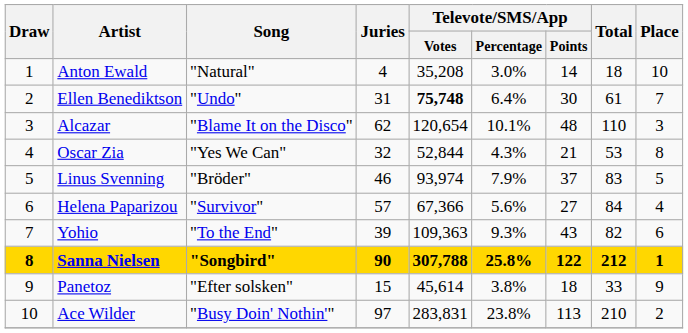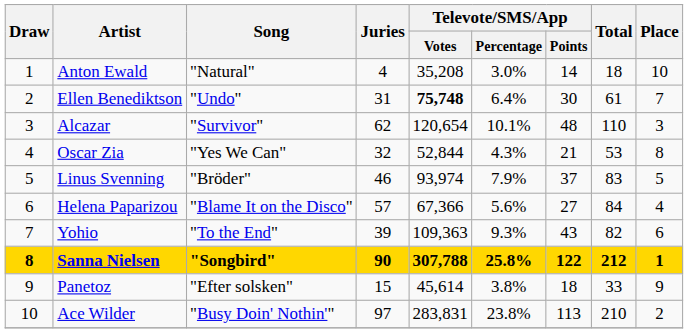 <table class="sortable wikitable" style="margin: 1em auto 1em auto; text-align:center;">
 <tr>
 <th rowspan="2">Draw</th>
 <th rowspan="2">Artist</th>
 <th rowspan="2">Song</th>
 <th rowspan="2">Juries</th>
 <th colspan="3">Televote/SMS/App</th>
 <th rowspan="2">Total</th>
 <th rowspan="2">Place</th>
 </tr>
 <tr>
 <th><small>Votes</small></th>
 <th><small>Percentage</small></th>
 <th><small>Points</small></th>
 </tr>
 <tr>
 <td>1</td>
 <td align="left"><a href='#'>Anton Ewald</a></td>
 <td align="left">"Natural"</td>
 <td>4</td>
 <td>35,208</td>
 <td>3.0%</td>
 <td>14</td>
 <td>18</td>
 <td>10</td>
 </tr>
 <tr>
 <td>2</td>
 <td align="left"><a href='#'>Ellen Benediktson</a></td>
 <td align="left">"<a href='#'>Undo</a>"</td>
 <td>31</td>
 <td><strong>75,748</strong></td>
 <td>6.4%</td>
 <td>30</td>
 <td>61</td>
 <td>7</td>
 </tr>
 <tr>
 <td>3</td>
 <td align="left"><a href='#'>Alcazar</a></td>
-<td align="left">"<a href='#'>Blame It on the Disco</a>"</td>
+<td align="left">"<a href='#'>Survivor</a>"</td>
 <td>62</td>
 <td>120,654</td>
 <td>10.1%</td>
 <td>48</td>
 <td>110</td>
 <td>3</td>
 </tr>
 <tr>
 <td>4</td>
 <td align="left"><a href='#'>Oscar Zia</a></td>
 <td align="left">"Yes We Can"</td>
 <td>32</td>
 <td>52,844</td>
 <td>4.3%</td>
 <td>21</td>
 <td>53</td>
 <td>8</td>
 </tr>
 <tr>
 <td>5</td>
 <td align="left"><a href='#'>Linus Svenning</a></td>
 <td align="left">"Bröder"</td>
 <td>46</td>
 <td>93,974</td>
 <td>7.9%</td>
 <td>37</td>
 <td>83</td>
 <td>5</td>
 </tr>
 <tr>
 <td>6</td>
 <td align="left"><a href='#'>Helena Paparizou</a></td>
-<td align="left">"<a href='#'>Survivor</a>"</td>
+<td align="left">"<a href='#'>Blame It on the Disco</a>"</td>
 <td>57</td>
 <td>67,366</td>
 <td>5.6%</td>
 <td>27</td>
 <td>84</td>
 <td>4</td>
 </tr>
 <tr>
 <td>7</td>
 <td align="left"><a href='#'>Yohio</a></td>
 <td align="left">"<a href='#'>To the End</a>"</td>
 <td>39</td>
 <td>109,363</td>
 <td>9.3%</td>
 <td>43</td>
 <td>82</td>
 <td>6</td>
 </tr>
 <tr style="font-weight:bold;background:gold;">
 <td>8</td>
 <td align="left"><a href='#'>Sanna Nielsen</a></td>
 <td align="left">"Songbird"</td>
 <td>90</td>
 <td><strong>307,788</strong></td>
 <td><strong>25.8%</strong></td>
 <td><strong>122</strong></td>
 <td><strong>212</strong></td>
 <td><strong>1</strong></td>
 </tr>
 <tr>
 <td>9</td>
 <td align="left"><a href='#'>Panetoz</a></td>
 <td align="left">"Efter solsken"</td>
 <td>15</td>
 <td>45,614</td>
 <td>3.8%</td>
 <td>18</td>
 <td>33</td>
 <td>9</td>
 </tr>
 <tr>
 <td>10</td>
 <td align="left"><a href='#'>Ace Wilder</a></td>
 <td align="left">"<a href='#'>Busy Doin' Nothin'</a>"</td>
 <td>97</td>
 <td>283,831</td>
 <td>23.8%</td>
 <td>113</td>
 <td>210</td>
 <td>2</td>
 </tr>
 <tr>
 </tr>
 </table>
